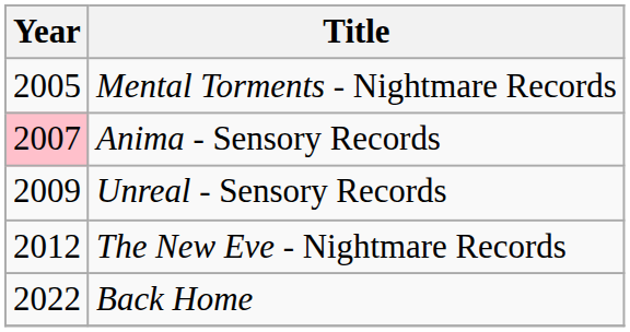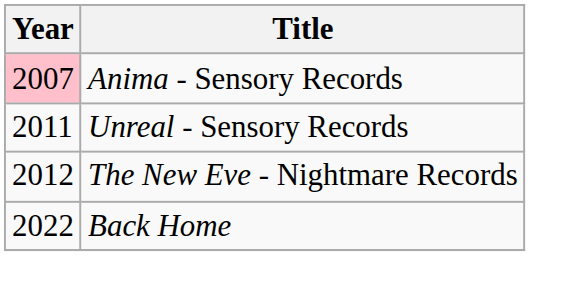 <table class="wikitable">
 <tr>
 <th>Year</th>
 <th>Title</th>
 </tr>
 <tr>
-<td>2005</td>
-<td><em>Mental Torments</em> - Nightmare Records</td>
-</tr>
-<tr>
 <td style="background: pink;">2007</td>
 <td><em>Anima</em> - Sensory Records</td>
 </tr>
 <tr>
-<td>2009</td>
+<td>2011</td>
 <td><em>Unreal</em> - Sensory Records</td>
 </tr>
 <tr>
 <td>2012</td>
 <td><em>The New Eve</em> - Nightmare Records</td>
 </tr>
 <tr>
 <td>2022</td>
 <td><em>Back Home</em></td>
 </tr>
 <tr>
 </tr>
 </table>
